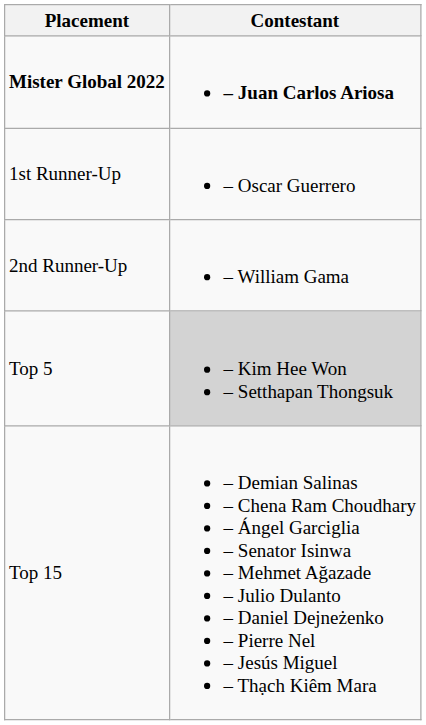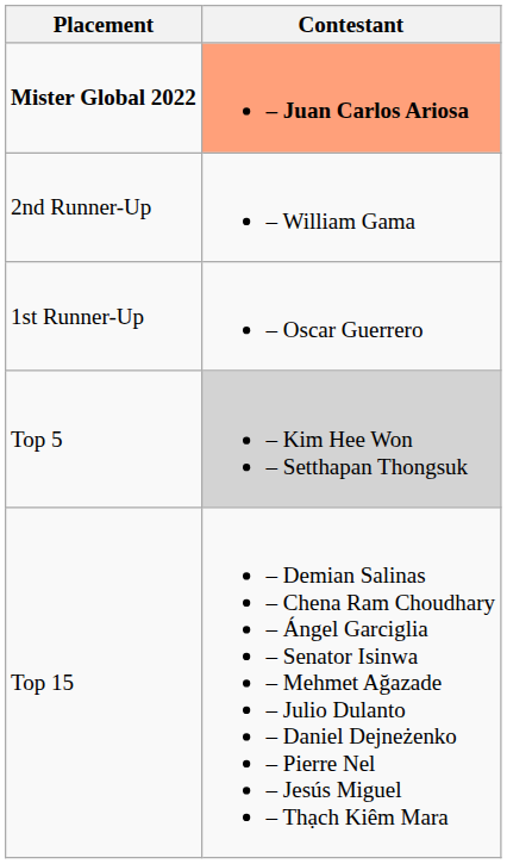 <table class="wikitable sortable" style="font-size: 95%;">
 <tr>
 <th>Placement</th>
 <th>Contestant</th>
 </tr>
 <tr>
 <td><strong>Mister Global 2022</strong></td>
-<td><br><ul><li><strong> – Juan Carlos Ariosa</strong></li></ul></td>
+<td style="background: lightsalmon;"><br><ul><li><strong> – Juan Carlos Ariosa</strong></li></ul></td>
+</tr>
+<tr>
+<td>2nd Runner-Up</td>
+<td><br><ul><li> – William Gama</li></ul></td>
 </tr>
 <tr>
 <td>1st Runner-Up</td>
 <td><br><ul><li> – Oscar Guerrero</li></ul></td>
-</tr>
-<tr>
-<td>2nd Runner-Up</td>
-<td><br><ul><li> – William Gama</li></ul></td>
 </tr>
 <tr>
 <td>Top 5</td>
 <td style="background: lightgrey;"><br><ul><li> – Kim Hee Won</li><li> – Setthapan Thongsuk</li></ul></td>
 </tr>
 <tr>
 <td>Top 15</td>
 <td><br><ul><li> – Demian Salinas</li><li> – Chena Ram Choudhary</li><li> – Ángel Garciglia</li><li> – Senator Isinwa</li><li> – Mehmet Ağazade</li><li> – Julio Dulanto</li><li> – Daniel Dejneżenko</li><li> –  Pierre Nel</li><li> –  Jesús Miguel</li><li> – Thạch Kiêm Mara</li></ul></td>
 </tr>
 </table>
